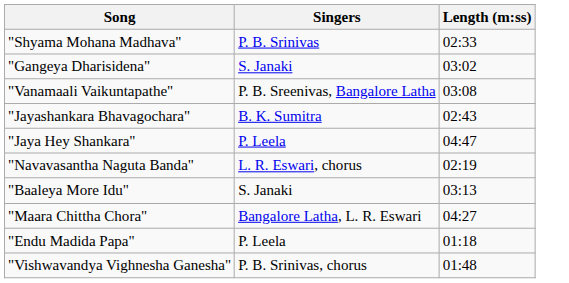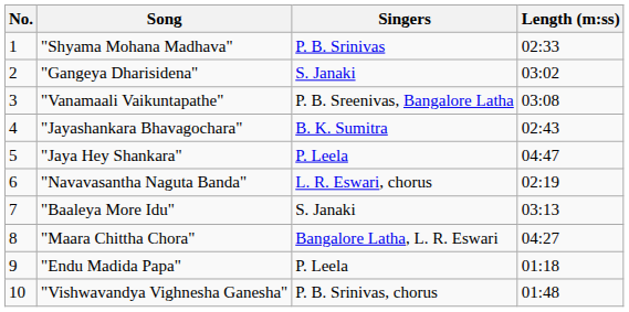 <table class="wikitable" style="font-size:95%;">
 <tr>
+<th>No.</th>
 <th>Song</th>
 <th>Singers</th>
 <th>Length (m:ss)</th>
 </tr>
 <tr>
+<td>1</td>
 <td>"Shyama Mohana Madhava"</td>
 <td><a href='#'>P. B. Srinivas</a></td>
 <td>02:33</td>
 </tr>
 <tr>
+<td>2</td>
 <td>"Gangeya Dharisidena"</td>
 <td><a href='#'>S. Janaki</a></td>
 <td>03:02</td>
 </tr>
 <tr>
+<td>3</td>
 <td>"Vanamaali Vaikuntapathe"</td>
 <td>P. B. Sreenivas, <a href='#'>Bangalore Latha</a></td>
 <td>03:08</td>
 </tr>
 <tr>
+<td>4</td>
 <td>"Jayashankara Bhavagochara"</td>
 <td><a href='#'>B. K. Sumitra</a></td>
 <td>02:43</td>
 </tr>
 <tr>
+<td>5</td>
 <td>"Jaya Hey Shankara"</td>
 <td><a href='#'>P. Leela</a></td>
 <td>04:47</td>
 </tr>
 <tr>
+<td>6</td>
 <td>"Navavasantha Naguta Banda"</td>
 <td><a href='#'>L. R. Eswari</a>, chorus</td>
 <td>02:19</td>
 </tr>
 <tr>
+<td>7</td>
 <td>"Baaleya More Idu"</td>
 <td>S. Janaki</td>
 <td>03:13</td>
 </tr>
 <tr>
+<td>8</td>
 <td>"Maara Chittha Chora"</td>
 <td><a href='#'>Bangalore Latha</a>, L. R. Eswari</td>
 <td>04:27</td>
 </tr>
 <tr>
+<td>9</td>
 <td>"Endu Madida Papa"</td>
 <td>P. Leela</td>
 <td>01:18</td>
 </tr>
 <tr>
+<td>10</td>
 <td>"Vishwavandya Vighnesha Ganesha"</td>
 <td>P. B. Srinivas, chorus</td>
 <td>01:48</td>
 </tr>
 </table>
